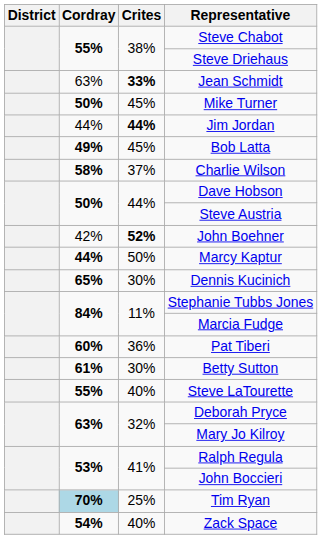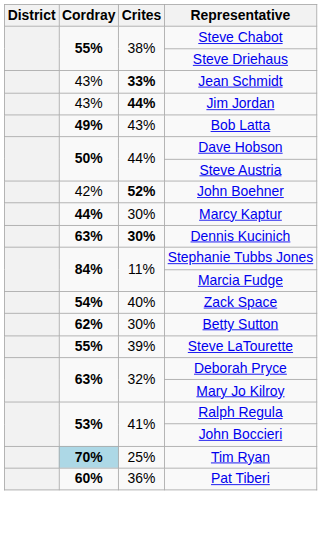 <table class=wikitable sortable>
 <tr>
 <th>District</th>
 <th>Cordray</th>
 <th>Crites</th>
 <th>Representative</th>
 </tr>
 <tr align=center>
 <th rowspan=2 ></th>
 <td rowspan=2><strong>55%</strong></td>
 <td rowspan=2>38%</td>
 <td><a href='#'>Steve Chabot</a></td>
 </tr>
 <tr align=center>
 <td><a href='#'>Steve Driehaus</a></td>
 </tr>
 <tr align=center>
 <th></th>
-<td>63%</td>
+<td>43%</td>
 <td><strong>33%</strong></td>
 <td><a href='#'>Jean Schmidt</a></td>
 </tr>
 <tr align=center>
 <th></th>
-<td><strong>50%</strong></td>
-<td>45%</td>
-<td><a href='#'>Mike Turner</a></td>
-</tr>
-<tr align=center>
-<th></th>
-<td>44%</td>
+<td>43%</td>
 <td><strong>44%</strong></td>
 <td><a href='#'>Jim Jordan</a></td>
 </tr>
 <tr align=center>
 <th></th>
 <td><strong>49%</strong></td>
-<td>45%</td>
+<td>43%</td>
 <td><a href='#'>Bob Latta</a></td>
-</tr>
-<tr align=center>
-<th></th>
-<td><strong>58%</strong></td>
-<td>37%</td>
-<td><a href='#'>Charlie Wilson</a></td>
 </tr>
 <tr align=center>
 <th rowspan=2 ></th>
 <td rowspan=2><strong>50%</strong></td>
 <td rowspan=2>44%</td>
 <td><a href='#'>Dave Hobson</a></td>
 </tr>
 <tr align=center>
 <td><a href='#'>Steve Austria</a></td>
 </tr>
 <tr align=center>
 <th></th>
 <td>42%</td>
 <td><strong>52%</strong></td>
 <td><a href='#'>John Boehner</a></td>
 </tr>
 <tr align=center>
 <th></th>
 <td><strong>44%</strong></td>
-<td>50%</td>
+<td>30%</td>
 <td><a href='#'>Marcy Kaptur</a></td>
 </tr>
 <tr align=center>
 <th></th>
-<td><strong>65%</strong></td>
-<td>30%</td>
+<td><strong>63%</strong></td>
+<td><strong>30%</strong></td>
 <td><a href='#'>Dennis Kucinich</a></td>
 </tr>
 <tr align=center>
 <th rowspan=2 ></th>
 <td rowspan=2><strong>84%</strong></td>
 <td rowspan=2>11%</td>
 <td><a href='#'>Stephanie Tubbs Jones</a></td>
 </tr>
 <tr align=center>
 <td><a href='#'>Marcia Fudge</a></td>
 </tr>
 <tr align=center>
 <th></th>
-<td><strong>60%</strong></td>
-<td>36%</td>
-<td><a href='#'>Pat Tiberi</a></td>
+<td><strong>54%</strong></td>
+<td>40%</td>
+<td><a href='#'>Zack Space</a></td>
 </tr>
 <tr align=center>
 <th></th>
-<td><strong>61%</strong></td>
+<td><strong>62%</strong></td>
 <td>30%</td>
 <td><a href='#'>Betty Sutton</a></td>
 </tr>
 <tr align=center>
 <th></th>
 <td><strong>55%</strong></td>
-<td>40%</td>
+<td>39%</td>
 <td><a href='#'>Steve LaTourette</a></td>
 </tr>
 <tr align=center>
 <th rowspan=2 ></th>
 <td rowspan=2><strong>63%</strong></td>
 <td rowspan=2>32%</td>
 <td><a href='#'>Deborah Pryce</a></td>
 </tr>
 <tr align=center>
 <td><a href='#'>Mary Jo Kilroy</a></td>
 </tr>
 <tr align=center>
 <th rowspan=2 ></th>
 <td rowspan=2><strong>53%</strong></td>
 <td rowspan=2>41%</td>
 <td><a href='#'>Ralph Regula</a></td>
 </tr>
 <tr align=center>
 <td><a href='#'>John Boccieri</a></td>
 </tr>
 <tr align=center>
 <th></th>
 <td style="background: lightblue;"><strong>70%</strong></td>
 <td>25%</td>
 <td><a href='#'>Tim Ryan</a></td>
 </tr>
 <tr align=center>
 <th></th>
-<td><strong>54%</strong></td>
-<td>40%</td>
-<td><a href='#'>Zack Space</a></td>
+<td><strong>60%</strong></td>
+<td>36%</td>
+<td><a href='#'>Pat Tiberi</a></td>
 </tr>
 </table>
